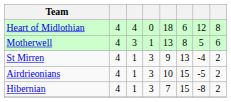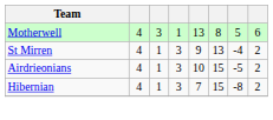 <table class="wikitable" style="text-align:center;">
 <tr>
 <th width=165>Team</th>
 <th width=20></th>
 <th width=20></th>
 <th width=20></th>
 <th width=20></th>
 <th width=20></th>
 <th width=20></th>
 <th width=20></th>
-</tr>
-<tr style="background:#cfc;">
-<td align="left"><a href='#'>Heart of Midlothian</a></td>
-<td>4</td>
-<td>4</td>
-<td>0</td>
-<td>18</td>
-<td>6</td>
-<td>12</td>
-<td>8</td>
 </tr>
 <tr style="background:#cfc;">
 <td align="left"><a href='#'>Motherwell</a></td>
 <td>4</td>
 <td>3</td>
 <td>1</td>
 <td>13</td>
 <td>8</td>
 <td>5</td>
 <td>6</td>
 </tr>
 <tr>
 <td align="left"><a href='#'>St Mirren</a></td>
 <td>4</td>
 <td>1</td>
 <td>3</td>
 <td>9</td>
 <td>13</td>
 <td>-4</td>
 <td>2</td>
 </tr>
 <tr>
 <td align="left"><a href='#'>Airdrieonians</a></td>
 <td>4</td>
 <td>1</td>
 <td>3</td>
 <td>10</td>
 <td>15</td>
 <td>-5</td>
 <td>2</td>
 </tr>
 <tr>
 <td align="left"><a href='#'>Hibernian</a></td>
 <td>4</td>
 <td>1</td>
 <td>3</td>
 <td>7</td>
 <td>15</td>
 <td>-8</td>
 <td>2</td>
 </tr>
 <tr>
 </tr>
 </table>
